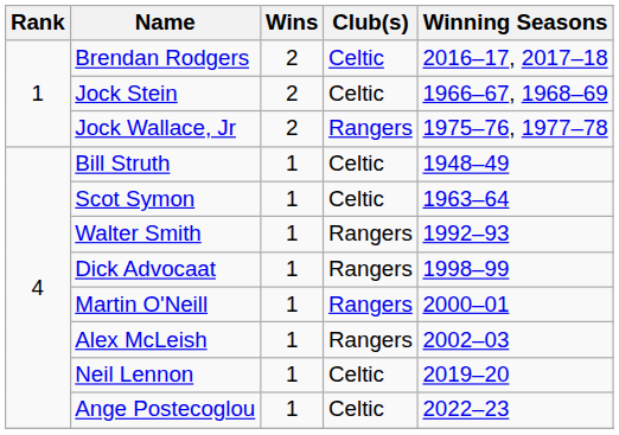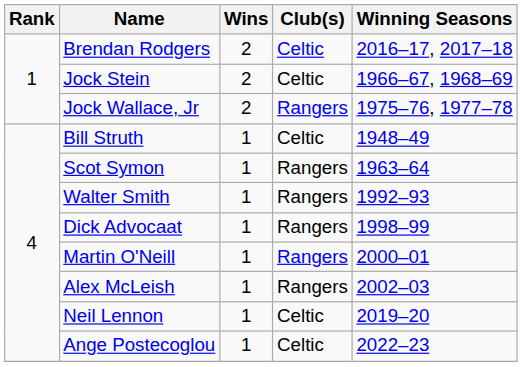 <table class="wikitable">
 <tr>
 <th>Rank</th>
 <th>Name</th>
 <th>Wins</th>
 <th>Club(s)</th>
 <th>Winning Seasons</th>
 </tr>
 <tr>
 <td rowspan=3 style=text-align:center>1</td>
 <td><a href='#'>Brendan Rodgers</a></td>
 <td style=text-align:center>2</td>
 <td><a href='#'>Celtic</a></td>
 <td><a href='#'>2016–17</a>, <a href='#'>2017–18</a></td>
 </tr>
 <tr>
 <td><a href='#'>Jock Stein</a></td>
 <td style=text-align:center>2</td>
 <td>Celtic</td>
 <td><a href='#'>1966–67</a>, <a href='#'>1968–69</a></td>
 </tr>
 <tr>
 <td><a href='#'>Jock Wallace, Jr</a></td>
 <td style=text-align:center>2</td>
 <td><a href='#'>Rangers</a></td>
 <td><a href='#'>1975–76</a>, <a href='#'>1977–78</a></td>
 </tr>
 <tr>
 <td rowspan=8 style=text-align:center>4</td>
 <td><a href='#'>Bill Struth</a></td>
 <td style=text-align:center>1</td>
 <td>Celtic</td>
 <td><a href='#'>1948–49</a></td>
 </tr>
 <tr>
 <td><a href='#'>Scot Symon</a></td>
 <td style=text-align:center>1</td>
-<td>Celtic</td>
+<td>Rangers</td>
 <td><a href='#'>1963–64</a></td>
 </tr>
 <tr>
 <td><a href='#'>Walter Smith</a></td>
 <td style=text-align:center>1</td>
 <td>Rangers</td>
 <td><a href='#'>1992–93</a></td>
 </tr>
 <tr>
 <td><a href='#'>Dick Advocaat</a></td>
 <td style=text-align:center>1</td>
 <td>Rangers</td>
 <td><a href='#'>1998–99</a></td>
 </tr>
 <tr>
 <td><a href='#'>Martin O'Neill</a></td>
 <td style=text-align:center>1</td>
 <td><a href='#'>Rangers</a></td>
 <td><a href='#'>2000–01</a></td>
 </tr>
 <tr>
 <td><a href='#'>Alex McLeish</a></td>
 <td style=text-align:center>1</td>
 <td>Rangers</td>
 <td><a href='#'>2002–03</a></td>
 </tr>
 <tr>
 <td><a href='#'>Neil Lennon</a></td>
 <td style=text-align:center>1</td>
 <td>Celtic</td>
 <td><a href='#'>2019–20</a></td>
 </tr>
 <tr>
 <td><a href='#'>Ange Postecoglou</a></td>
 <td style=text-align:center>1</td>
 <td>Celtic</td>
 <td><a href='#'>2022–23</a></td>
 </tr>
 <tr>
 </tr>
 </table>
